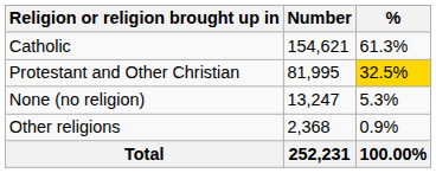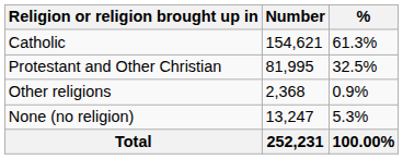 <table class="wikitable">
 <tr>
 <th>Religion or religion brought up in</th>
 <th>Number</th>
 <th>%</th>
 </tr>
 <tr>
 <td>Catholic</td>
 <td>154,621</td>
 <td>61.3%</td>
 </tr>
 <tr>
 <td>Protestant and Other Christian</td>
 <td>81,995</td>
-<td style="background: gold;">32.5%</td>
+<td>32.5%</td>
+</tr>
+<tr>
+<td>Other religions</td>
+<td>2,368</td>
+<td>0.9%</td>
 </tr>
 <tr>
 <td>None (no religion)</td>
 <td>13,247</td>
 <td>5.3%</td>
 </tr>
 <tr>
-<td>Other religions</td>
-<td>2,368</td>
-<td>0.9%</td>
-</tr>
-<tr>
 <th>Total</th>
 <th>252,231</th>
 <th>100.00%</th>
 </tr>
 </table>
